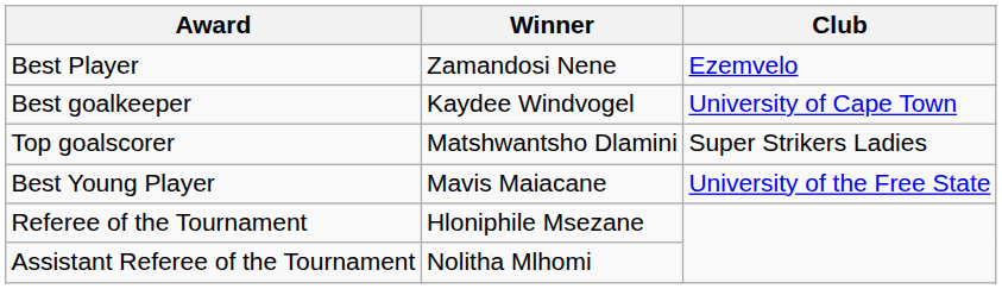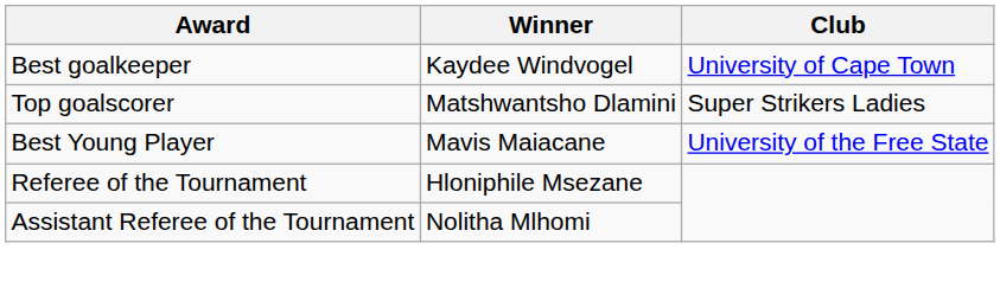 <table class="wikitable">
 <tr>
 <th>Award</th>
 <th>Winner</th>
 <th>Club</th>
-</tr>
-<tr>
-<td>Best Player</td>
-<td>Zamandosi Nene</td>
-<td><a href='#'>Ezemvelo</a></td>
 </tr>
 <tr>
 <td>Best goalkeeper</td>
 <td>Kaydee Windvogel</td>
 <td><a href='#'>University of Cape Town</a></td>
 </tr>
 <tr>
 <td>Top goalscorer</td>
 <td>Matshwantsho Dlamini</td>
 <td>Super Strikers Ladies</td>
 </tr>
 <tr>
 <td>Best Young Player</td>
 <td>Mavis Maiacane</td>
 <td><a href='#'>University of the Free State</a></td>
 </tr>
 <tr>
 <td>Referee of the Tournament</td>
 <td>Hloniphile Msezane</td>
 </tr>
 <tr>
 <td>Assistant Referee of the Tournament</td>
 <td>Nolitha Mlhomi</td>
 </tr>
 </table>
